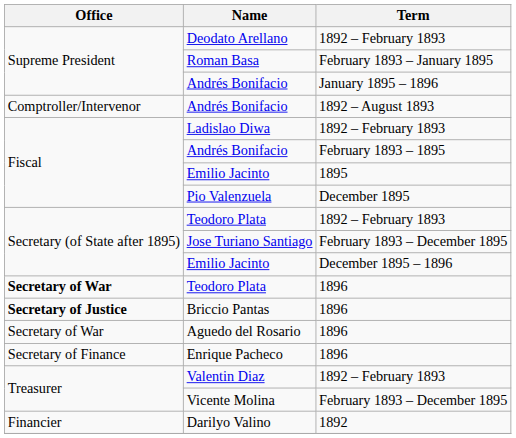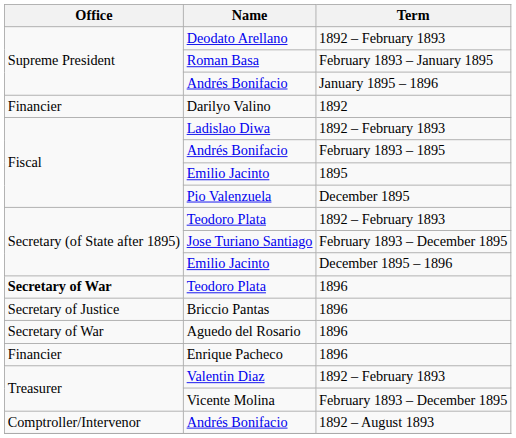 <table class="wikitable">
 <tr>
 <th scope="col">Office</th>
 <th scope="col">Name</th>
 <th scope="col">Term</th>
 </tr>
 <tr>
 <td rowspan="3">Supreme President</td>
 <td><a href='#'>Deodato Arellano</a></td>
 <td>1892 – February 1893</td>
 </tr>
 <tr>
 <td><a href='#'>Roman Basa</a></td>
 <td>February 1893 – January 1895</td>
 </tr>
 <tr>
 <td><a href='#'>Andrés Bonifacio</a></td>
 <td>January 1895 – 1896</td>
 </tr>
 <tr>
-<td rowspan="1">Comptroller/Intervenor</td>
-<td><a href='#'>Andrés Bonifacio</a></td>
-<td>1892 – August 1893</td>
+<td rowspan="1">Financier</td>
+<td>Darilyo Valino</td>
+<td>1892</td>
 </tr>
 <tr>
 <td rowspan="4">Fiscal</td>
 <td><a href='#'>Ladislao Diwa</a></td>
 <td>1892 – February 1893</td>
 </tr>
 <tr>
 <td><a href='#'>Andrés Bonifacio</a></td>
 <td>February 1893 – 1895</td>
 </tr>
 <tr>
 <td><a href='#'>Emilio Jacinto</a></td>
 <td>1895</td>
 </tr>
 <tr>
 <td><a href='#'>Pio Valenzuela</a></td>
 <td>December 1895</td>
 </tr>
 <tr>
 <td rowspan="3">Secretary (of State after 1895)</td>
 <td><a href='#'>Teodoro Plata</a></td>
 <td>1892 – February 1893</td>
 </tr>
 <tr>
 <td><a href='#'>Jose Turiano Santiago</a></td>
 <td>February 1893 – December 1895</td>
 </tr>
 <tr>
 <td><a href='#'>Emilio Jacinto</a></td>
 <td>December 1895 – 1896</td>
 </tr>
 <tr>
 <td rowspan="1"><strong>Secretary of War</strong></td>
 <td><a href='#'>Teodoro Plata</a></td>
 <td>1896</td>
 </tr>
 <tr>
-<td rowspan="1"><strong>Secretary of Justice</strong></td>
+<td rowspan="1">Secretary of Justice</td>
 <td>Briccio Pantas</td>
 <td>1896</td>
 </tr>
 <tr>
 <td rowspan="1">Secretary of War</td>
 <td>Aguedo del Rosario</td>
 <td>1896</td>
 </tr>
 <tr>
-<td rowspan="1">Secretary of Finance</td>
+<td rowspan="1">Financier</td>
 <td>Enrique Pacheco</td>
 <td>1896</td>
 </tr>
 <tr>
 <td rowspan="2">Treasurer</td>
 <td><a href='#'>Valentin Diaz</a></td>
 <td>1892 – February 1893</td>
 </tr>
 <tr>
 <td>Vicente Molina</td>
 <td>February 1893 – December 1895</td>
 </tr>
 <tr>
-<td rowspan="1">Financier</td>
-<td>Darilyo Valino</td>
-<td>1892</td>
+<td rowspan="1">Comptroller/Intervenor</td>
+<td><a href='#'>Andrés Bonifacio</a></td>
+<td>1892 – August 1893</td>
 </tr>
 <tr>
 </tr>
 </table>
